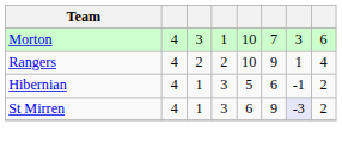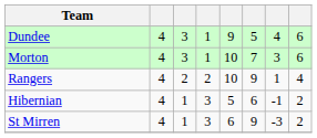 <table class="wikitable" style="text-align:center;">
 <tr>
 <th width=165>Team</th>
 <th width=20></th>
 <th width=20></th>
 <th width=20></th>
 <th width=20></th>
 <th width=20></th>
 <th width=20></th>
 <th width=20></th>
+</tr>
+<tr style="background:#cfc;">
+<td align="left"><a href='#'>Dundee</a></td>
+<td>4</td>
+<td>3</td>
+<td>1</td>
+<td>9</td>
+<td>5</td>
+<td>4</td>
+<td>6</td>
 </tr>
 <tr style="background:#cfc;">
 <td align="left"><a href='#'>Morton</a></td>
 <td>4</td>
 <td>3</td>
 <td>1</td>
 <td>10</td>
 <td>7</td>
 <td>3</td>
 <td>6</td>
 </tr>
 <tr>
 <td align="left"><a href='#'>Rangers</a></td>
 <td>4</td>
 <td>2</td>
 <td>2</td>
 <td>10</td>
 <td>9</td>
 <td>1</td>
 <td>4</td>
 </tr>
 <tr>
 <td align="left"><a href='#'>Hibernian</a></td>
 <td>4</td>
 <td>1</td>
 <td>3</td>
 <td>5</td>
 <td>6</td>
 <td>-1</td>
 <td>2</td>
 </tr>
 <tr>
 <td align="left"><a href='#'>St Mirren</a></td>
 <td>4</td>
 <td>1</td>
 <td>3</td>
 <td>6</td>
 <td>9</td>
-<td style="background: lavender;">-3</td>
+<td>-3</td>
 <td>2</td>
 </tr>
 <tr>
 </tr>
 </table>
